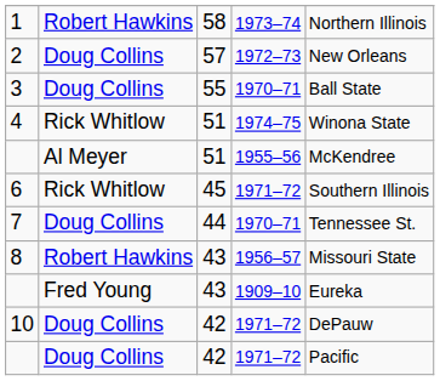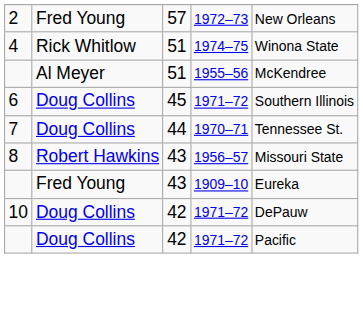 <table class="wikitable">
 <tr>
 </tr>
 <tr>
-<td>1</td>
-<td><a href='#'>Robert Hawkins</a></td>
-<td>58</td>
-<td style="font-size:80%;"><a href='#'>1973–74</a></td>
-<td style="font-size:80%;">Northern Illinois</td>
-</tr>
-<tr>
 <td>2</td>
-<td><a href='#'>Doug Collins</a></td>
+<td>Fred Young</td>
 <td>57</td>
 <td style="font-size:80%;"><a href='#'>1972–73</a></td>
 <td style="font-size:80%;">New Orleans</td>
-</tr>
-<tr>
-<td>3</td>
-<td><a href='#'>Doug Collins</a></td>
-<td>55</td>
-<td style="font-size:80%;"><a href='#'>1970–71</a></td>
-<td style="font-size:80%;">Ball State</td>
 </tr>
 <tr>
 <td>4</td>
 <td>Rick Whitlow</td>
 <td>51</td>
 <td style="font-size:80%;"><a href='#'>1974–75</a></td>
 <td style="font-size:80%;">Winona State</td>
 </tr>
 <tr>
 <td></td>
 <td>Al Meyer</td>
 <td>51</td>
 <td style="font-size:80%;"><a href='#'>1955–56</a></td>
 <td style="font-size:80%;">McKendree</td>
 </tr>
 <tr>
 <td>6</td>
-<td>Rick Whitlow</td>
+<td><a href='#'>Doug Collins</a></td>
 <td>45</td>
 <td style="font-size:80%;"><a href='#'>1971–72</a></td>
 <td style="font-size:80%;">Southern Illinois</td>
 </tr>
 <tr>
 <td>7</td>
 <td><a href='#'>Doug Collins</a></td>
 <td>44</td>
 <td style="font-size:80%;"><a href='#'>1970–71</a></td>
 <td style="font-size:80%;">Tennessee St.</td>
 </tr>
 <tr>
 <td>8</td>
 <td><a href='#'>Robert Hawkins</a></td>
 <td>43</td>
 <td style="font-size:80%;"><a href='#'>1956–57</a></td>
 <td style="font-size:80%;">Missouri State</td>
 </tr>
 <tr>
 <td></td>
 <td>Fred Young</td>
 <td>43</td>
 <td style="font-size:80%;"><a href='#'>1909–10</a></td>
 <td style="font-size:80%;">Eureka</td>
 </tr>
 <tr>
 <td>10</td>
 <td><a href='#'>Doug Collins</a></td>
 <td>42</td>
 <td style="font-size:80%;"><a href='#'>1971–72</a></td>
 <td style="font-size:80%;">DePauw</td>
 </tr>
 <tr>
 <td></td>
 <td><a href='#'>Doug Collins</a></td>
 <td>42</td>
 <td style="font-size:80%;"><a href='#'>1971–72</a></td>
 <td style="font-size:80%;">Pacific</td>
 </tr>
 </table>
